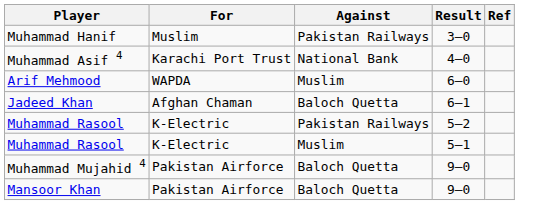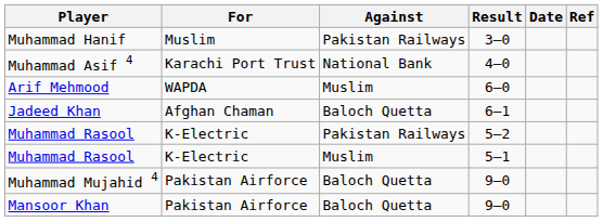 <table class="wikitable sortable">
 <tr>
 <th>Player</th>
 <th>For</th>
 <th>Against</th>
 <th style="text-align:center">Result</th>
+<th>Date</th>
 <th>Ref</th>
 </tr>
 <tr>
 <td>Muhammad Hanif</td>
 <td>Muslim</td>
 <td>Pakistan Railways</td>
 <td style="text-align:center">3–0</td>
 <td></td>
+<td></td>
 </tr>
 <tr>
 <td>Muhammad Asif <sup>4</sup></td>
 <td>Karachi Port Trust</td>
 <td>National Bank</td>
 <td style="text-align:center">4–0</td>
+<td></td>
 <td></td>
 </tr>
 <tr>
 <td><a href='#'>Arif Mehmood</a></td>
 <td>WAPDA</td>
 <td>Muslim</td>
 <td style="text-align:center">6–0</td>
 <td></td>
+<td></td>
 </tr>
 <tr>
 <td><a href='#'>Jadeed Khan</a></td>
 <td>Afghan Chaman</td>
 <td>Baloch Quetta</td>
 <td style="text-align:center">6–1</td>
+<td></td>
 <td></td>
 </tr>
 <tr>
 <td><a href='#'>Muhammad Rasool</a></td>
 <td>K-Electric</td>
 <td>Pakistan Railways</td>
 <td style="text-align:center">5–2</td>
 <td></td>
+<td></td>
 </tr>
 <tr>
 <td><a href='#'>Muhammad Rasool</a></td>
 <td>K-Electric</td>
 <td>Muslim</td>
 <td style="text-align:center">5–1</td>
+<td></td>
 <td></td>
 </tr>
 <tr>
 <td>Muhammad Mujahid <sup>4</sup></td>
 <td>Pakistan Airforce</td>
 <td>Baloch Quetta</td>
 <td style="text-align:center">9–0</td>
 <td></td>
+<td></td>
 </tr>
 <tr>
 <td><a href='#'>Mansoor Khan</a></td>
 <td>Pakistan Airforce</td>
 <td>Baloch Quetta</td>
 <td style="text-align:center">9–0</td>
 <td></td>
+<td></td>
 </tr>
 </table>
